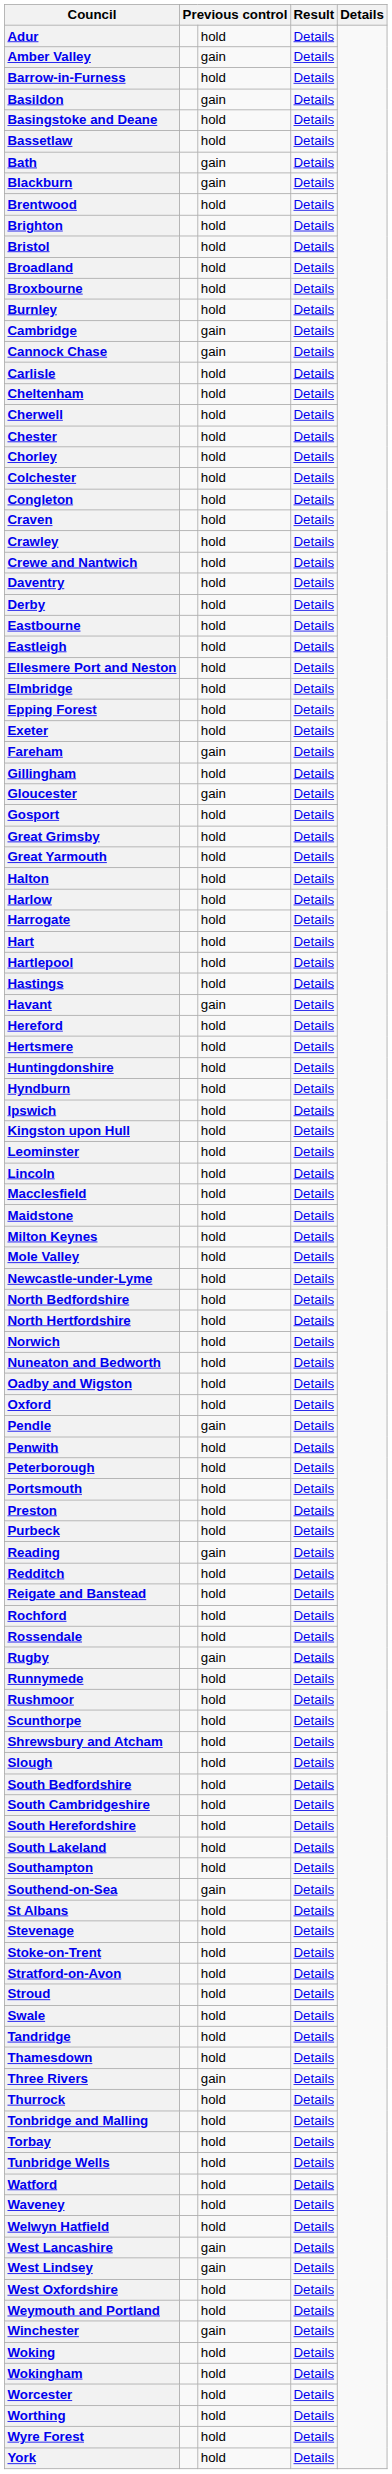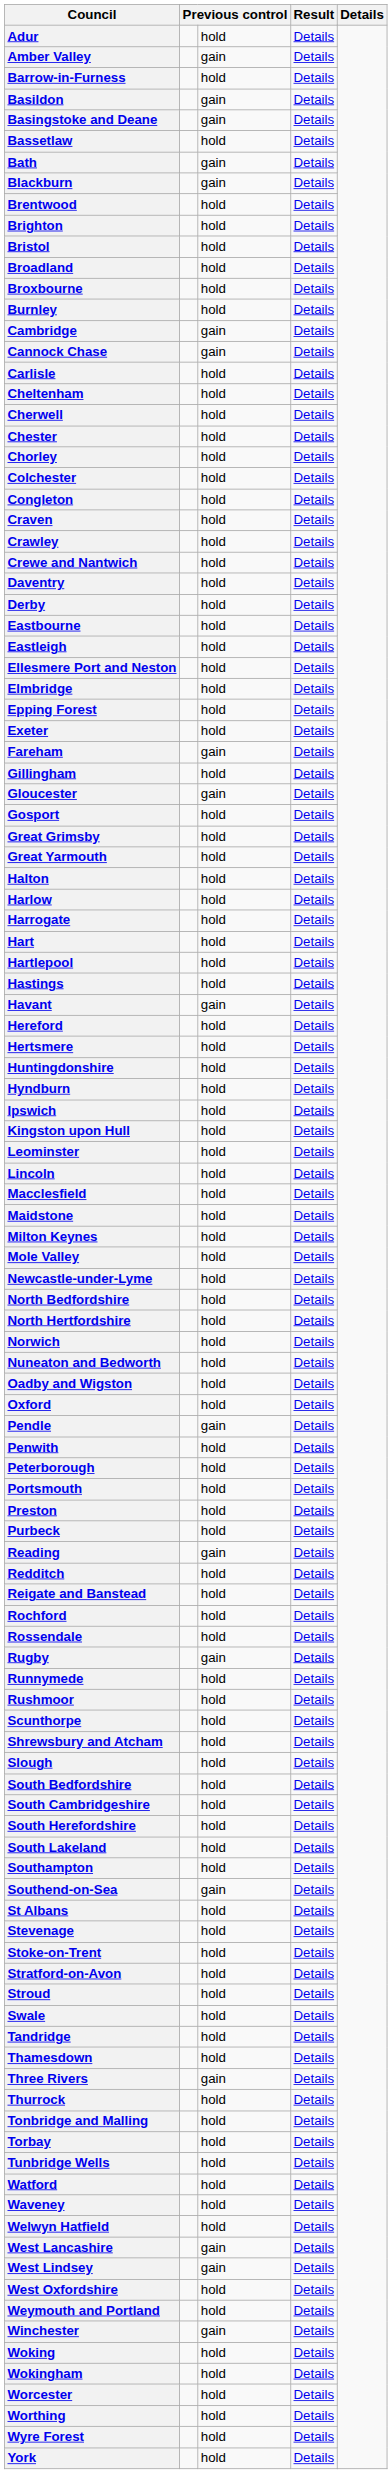 <table class="wikitable sortable" border="1">
 <tr>
 <th scope="col">Council</th>
 <th colspan=2>Previous control</th>
 <th colspan=2>Result</th>
 <th class="unsortable" scope="col">Details</th>
 </tr>
 <tr>
 <th scope="row" style="text-align: left;"><a href='#'>Adur</a></th>
 <td></td>
 <td> hold</td>
 <td><a href='#'>Details</a></td>
 </tr>
 <tr>
 <th scope="row" style="text-align: left;"><a href='#'>Amber Valley</a></th>
 <td></td>
 <td> gain</td>
 <td><a href='#'>Details</a></td>
 </tr>
 <tr>
 <th scope="row" style="text-align: left;"><a href='#'>Barrow-in-Furness</a></th>
 <td></td>
 <td> hold</td>
 <td><a href='#'>Details</a></td>
 </tr>
 <tr>
 <th scope="row" style="text-align: left;"><a href='#'>Basildon</a></th>
 <td></td>
 <td> gain</td>
 <td><a href='#'>Details</a></td>
 </tr>
 <tr>
 <th scope="row" style="text-align: left;"><a href='#'>Basingstoke and Deane</a></th>
 <td></td>
-<td> hold</td>
+<td> gain</td>
 <td><a href='#'>Details</a></td>
 </tr>
 <tr>
 <th scope="row" style="text-align: left;"><a href='#'>Bassetlaw</a></th>
 <td></td>
 <td> hold</td>
 <td><a href='#'>Details</a></td>
 </tr>
 <tr>
 <th scope="row" style="text-align: left;"><a href='#'>Bath</a></th>
 <td></td>
 <td> gain</td>
 <td><a href='#'>Details</a></td>
 </tr>
 <tr>
 <th scope="row" style="text-align: left;"><a href='#'>Blackburn</a></th>
 <td></td>
 <td> gain</td>
 <td><a href='#'>Details</a></td>
 </tr>
 <tr>
 <th scope="row" style="text-align: left;"><a href='#'>Brentwood</a></th>
 <td></td>
 <td> hold</td>
 <td><a href='#'>Details</a></td>
 </tr>
 <tr>
 <th scope="row" style="text-align: left;"><a href='#'>Brighton</a></th>
 <td></td>
 <td> hold</td>
 <td><a href='#'>Details</a></td>
 </tr>
 <tr>
 <th scope="row" style="text-align: left;"><a href='#'>Bristol</a></th>
 <td></td>
 <td> hold</td>
 <td><a href='#'>Details</a></td>
 </tr>
 <tr>
 <th scope="row" style="text-align: left;"><a href='#'>Broadland</a></th>
 <td></td>
 <td> hold</td>
 <td><a href='#'>Details</a></td>
 </tr>
 <tr>
 <th scope="row" style="text-align: left;"><a href='#'>Broxbourne</a></th>
 <td></td>
 <td> hold</td>
 <td><a href='#'>Details</a></td>
 </tr>
 <tr>
 <th scope="row" style="text-align: left;"><a href='#'>Burnley</a></th>
 <td></td>
 <td> hold</td>
 <td><a href='#'>Details</a></td>
 </tr>
 <tr>
 <th scope="row" style="text-align: left;"><a href='#'>Cambridge</a></th>
 <td></td>
 <td> gain</td>
 <td><a href='#'>Details</a></td>
 </tr>
 <tr>
 <th scope="row" style="text-align: left;"><a href='#'>Cannock Chase</a></th>
 <td></td>
 <td> gain</td>
 <td><a href='#'>Details</a></td>
 </tr>
 <tr>
 <th scope="row" style="text-align: left;"><a href='#'>Carlisle</a></th>
 <td></td>
 <td> hold</td>
 <td><a href='#'>Details</a></td>
 </tr>
 <tr>
 <th scope="row" style="text-align: left;"><a href='#'>Cheltenham</a></th>
 <td></td>
 <td> hold</td>
 <td><a href='#'>Details</a></td>
 </tr>
 <tr>
 <th scope="row" style="text-align: left;"><a href='#'>Cherwell</a></th>
 <td></td>
 <td> hold</td>
 <td><a href='#'>Details</a></td>
 </tr>
 <tr>
 <th scope="row" style="text-align: left;"><a href='#'>Chester</a></th>
 <td></td>
 <td> hold</td>
 <td><a href='#'>Details</a></td>
 </tr>
 <tr>
 <th scope="row" style="text-align: left;"><a href='#'>Chorley</a></th>
 <td></td>
 <td> hold</td>
 <td><a href='#'>Details</a></td>
 </tr>
 <tr>
 <th scope="row" style="text-align: left;"><a href='#'>Colchester</a></th>
 <td></td>
 <td> hold</td>
 <td><a href='#'>Details</a></td>
 </tr>
 <tr>
 <th scope="row" style="text-align: left;"><a href='#'>Congleton</a></th>
 <td></td>
 <td> hold</td>
 <td><a href='#'>Details</a></td>
 </tr>
 <tr>
 <th scope="row" style="text-align: left;"><a href='#'>Craven</a></th>
 <td></td>
 <td> hold</td>
 <td><a href='#'>Details</a></td>
 </tr>
 <tr>
 <th scope="row" style="text-align: left;"><a href='#'>Crawley</a></th>
 <td></td>
 <td> hold</td>
 <td><a href='#'>Details</a></td>
 </tr>
 <tr>
 <th scope="row" style="text-align: left;"><a href='#'>Crewe and Nantwich</a></th>
 <td></td>
 <td> hold</td>
 <td><a href='#'>Details</a></td>
 </tr>
 <tr>
 <th scope="row" style="text-align: left;"><a href='#'>Daventry</a></th>
 <td></td>
 <td> hold</td>
 <td><a href='#'>Details</a></td>
 </tr>
 <tr>
 <th scope="row" style="text-align: left;"><a href='#'>Derby</a></th>
 <td></td>
 <td> hold</td>
 <td><a href='#'>Details</a></td>
 </tr>
 <tr>
 <th scope="row" style="text-align: left;"><a href='#'>Eastbourne</a></th>
 <td></td>
 <td> hold</td>
 <td><a href='#'>Details</a></td>
 </tr>
 <tr>
 <th scope="row" style="text-align: left;"><a href='#'>Eastleigh</a></th>
 <td></td>
 <td> hold</td>
 <td><a href='#'>Details</a></td>
 </tr>
 <tr>
 <th scope="row" style="text-align: left;"><a href='#'>Ellesmere Port and Neston</a></th>
 <td></td>
 <td> hold</td>
 <td><a href='#'>Details</a></td>
 </tr>
 <tr>
 <th scope="row" style="text-align: left;"><a href='#'>Elmbridge</a></th>
 <td></td>
 <td> hold</td>
 <td><a href='#'>Details</a></td>
 </tr>
 <tr>
 <th scope="row" style="text-align: left;"><a href='#'>Epping Forest</a></th>
 <td></td>
 <td> hold</td>
 <td><a href='#'>Details</a></td>
 </tr>
 <tr>
 <th scope="row" style="text-align: left;"><a href='#'>Exeter</a></th>
 <td></td>
 <td> hold</td>
 <td><a href='#'>Details</a></td>
 </tr>
 <tr>
 <th scope="row" style="text-align: left;"><a href='#'>Fareham</a></th>
 <td></td>
 <td> gain</td>
 <td><a href='#'>Details</a></td>
 </tr>
 <tr>
 <th scope="row" style="text-align: left;"><a href='#'>Gillingham</a></th>
 <td></td>
 <td> hold</td>
 <td><a href='#'>Details</a></td>
 </tr>
 <tr>
 <th scope="row" style="text-align: left;"><a href='#'>Gloucester</a></th>
 <td></td>
 <td> gain</td>
 <td><a href='#'>Details</a></td>
 </tr>
 <tr>
 <th scope="row" style="text-align: left;"><a href='#'>Gosport</a></th>
 <td></td>
 <td> hold</td>
 <td><a href='#'>Details</a></td>
 </tr>
 <tr>
 <th scope="row" style="text-align: left;"><a href='#'>Great Grimsby</a></th>
 <td></td>
 <td> hold</td>
 <td><a href='#'>Details</a></td>
 </tr>
 <tr>
 <th scope="row" style="text-align: left;"><a href='#'>Great Yarmouth</a></th>
 <td></td>
 <td> hold</td>
 <td><a href='#'>Details</a></td>
 </tr>
 <tr>
 <th scope="row" style="text-align: left;"><a href='#'>Halton</a></th>
 <td></td>
 <td> hold</td>
 <td><a href='#'>Details</a></td>
 </tr>
 <tr>
 <th scope="row" style="text-align: left;"><a href='#'>Harlow</a></th>
 <td></td>
 <td> hold</td>
 <td><a href='#'>Details</a></td>
 </tr>
 <tr>
 <th scope="row" style="text-align: left;"><a href='#'>Harrogate</a></th>
 <td></td>
 <td> hold</td>
 <td><a href='#'>Details</a></td>
 </tr>
 <tr>
 <th scope="row" style="text-align: left;"><a href='#'>Hart</a></th>
 <td></td>
 <td> hold</td>
 <td><a href='#'>Details</a></td>
 </tr>
 <tr>
 <th scope="row" style="text-align: left;"><a href='#'>Hartlepool</a></th>
 <td></td>
 <td> hold</td>
 <td><a href='#'>Details</a></td>
 </tr>
 <tr>
 <th scope="row" style="text-align: left;"><a href='#'>Hastings</a></th>
 <td></td>
 <td> hold</td>
 <td><a href='#'>Details</a></td>
 </tr>
 <tr>
 <th scope="row" style="text-align: left;"><a href='#'>Havant</a></th>
 <td></td>
 <td> gain</td>
 <td><a href='#'>Details</a></td>
 </tr>
 <tr>
 <th scope="row" style="text-align: left;"><a href='#'>Hereford</a></th>
 <td></td>
 <td> hold</td>
 <td><a href='#'>Details</a></td>
 </tr>
 <tr>
 <th scope="row" style="text-align: left;"><a href='#'>Hertsmere</a></th>
 <td></td>
 <td> hold</td>
 <td><a href='#'>Details</a></td>
 </tr>
 <tr>
 <th scope="row" style="text-align: left;"><a href='#'>Huntingdonshire</a></th>
 <td></td>
 <td> hold</td>
 <td><a href='#'>Details</a></td>
 </tr>
 <tr>
 <th scope="row" style="text-align: left;"><a href='#'>Hyndburn</a></th>
 <td></td>
 <td> hold</td>
 <td><a href='#'>Details</a></td>
 </tr>
 <tr>
 <th scope="row" style="text-align: left;"><a href='#'>Ipswich</a></th>
 <td></td>
 <td> hold</td>
 <td><a href='#'>Details</a></td>
 </tr>
 <tr>
 <th scope="row" style="text-align: left;"><a href='#'>Kingston upon Hull</a></th>
 <td></td>
 <td> hold</td>
 <td><a href='#'>Details</a></td>
 </tr>
 <tr>
 <th scope="row" style="text-align: left;"><a href='#'>Leominster</a></th>
 <td></td>
 <td> hold</td>
 <td><a href='#'>Details</a></td>
 </tr>
 <tr>
 <th scope="row" style="text-align: left;"><a href='#'>Lincoln</a></th>
 <td></td>
 <td> hold</td>
 <td><a href='#'>Details</a></td>
 </tr>
 <tr>
 <th scope="row" style="text-align: left;"><a href='#'>Macclesfield</a></th>
 <td></td>
 <td> hold</td>
 <td><a href='#'>Details</a></td>
 </tr>
 <tr>
 <th scope="row" style="text-align: left;"><a href='#'>Maidstone</a></th>
 <td></td>
 <td> hold</td>
 <td><a href='#'>Details</a></td>
 </tr>
 <tr>
 <th scope="row" style="text-align: left;"><a href='#'>Milton Keynes</a></th>
 <td></td>
 <td> hold</td>
 <td><a href='#'>Details</a></td>
 </tr>
 <tr>
 <th scope="row" style="text-align: left;"><a href='#'>Mole Valley</a></th>
 <td></td>
 <td> hold</td>
 <td><a href='#'>Details</a></td>
 </tr>
 <tr>
 <th scope="row" style="text-align: left;"><a href='#'>Newcastle-under-Lyme</a></th>
 <td></td>
 <td> hold</td>
 <td><a href='#'>Details</a></td>
 </tr>
 <tr>
 <th scope="row" style="text-align: left;"><a href='#'>North Bedfordshire</a></th>
 <td></td>
 <td> hold</td>
 <td><a href='#'>Details</a></td>
 </tr>
 <tr>
 <th scope="row" style="text-align: left;"><a href='#'>North Hertfordshire</a></th>
 <td></td>
 <td> hold</td>
 <td><a href='#'>Details</a></td>
 </tr>
 <tr>
 <th scope="row" style="text-align: left;"><a href='#'>Norwich</a></th>
 <td></td>
 <td> hold</td>
 <td><a href='#'>Details</a></td>
 </tr>
 <tr>
 <th scope="row" style="text-align: left;"><a href='#'>Nuneaton and Bedworth</a></th>
 <td></td>
 <td> hold</td>
 <td><a href='#'>Details</a></td>
 </tr>
 <tr>
 <th scope="row" style="text-align: left;"><a href='#'>Oadby and Wigston</a></th>
 <td></td>
 <td> hold</td>
 <td><a href='#'>Details</a></td>
 </tr>
 <tr>
 <th scope="row" style="text-align: left;"><a href='#'>Oxford</a></th>
 <td></td>
 <td> hold</td>
 <td><a href='#'>Details</a></td>
 </tr>
 <tr>
 <th scope="row" style="text-align: left;"><a href='#'>Pendle</a></th>
 <td></td>
 <td> gain</td>
 <td><a href='#'>Details</a></td>
 </tr>
 <tr>
 <th scope="row" style="text-align: left;"><a href='#'>Penwith</a></th>
 <td></td>
 <td> hold</td>
 <td><a href='#'>Details</a></td>
 </tr>
 <tr>
 <th scope="row" style="text-align: left;"><a href='#'>Peterborough</a></th>
 <td></td>
 <td> hold</td>
 <td><a href='#'>Details</a></td>
 </tr>
 <tr>
 <th scope="row" style="text-align: left;"><a href='#'>Portsmouth</a></th>
 <td></td>
 <td> hold</td>
 <td><a href='#'>Details</a></td>
 </tr>
 <tr>
 <th scope="row" style="text-align: left;"><a href='#'>Preston</a></th>
 <td></td>
 <td> hold</td>
 <td><a href='#'>Details</a></td>
 </tr>
 <tr>
 <th scope="row" style="text-align: left;"><a href='#'>Purbeck</a></th>
 <td></td>
 <td> hold</td>
 <td><a href='#'>Details</a></td>
 </tr>
 <tr>
 <th scope="row" style="text-align: left;"><a href='#'>Reading</a></th>
 <td></td>
 <td> gain</td>
 <td><a href='#'>Details</a></td>
 </tr>
 <tr>
 <th scope="row" style="text-align: left;"><a href='#'>Redditch</a></th>
 <td></td>
 <td> hold</td>
 <td><a href='#'>Details</a></td>
 </tr>
 <tr>
 <th scope="row" style="text-align: left;"><a href='#'>Reigate and Banstead</a></th>
 <td></td>
 <td> hold</td>
 <td><a href='#'>Details</a></td>
 </tr>
 <tr>
 <th scope="row" style="text-align: left;"><a href='#'>Rochford</a></th>
 <td></td>
 <td> hold</td>
 <td><a href='#'>Details</a></td>
 </tr>
 <tr>
 <th scope="row" style="text-align: left;"><a href='#'>Rossendale</a></th>
 <td></td>
 <td> hold</td>
 <td><a href='#'>Details</a></td>
 </tr>
 <tr>
 <th scope="row" style="text-align: left;"><a href='#'>Rugby</a></th>
 <td></td>
 <td> gain</td>
 <td><a href='#'>Details</a></td>
 </tr>
 <tr>
 <th scope="row" style="text-align: left;"><a href='#'>Runnymede</a></th>
 <td></td>
 <td> hold</td>
 <td><a href='#'>Details</a></td>
 </tr>
 <tr>
 <th scope="row" style="text-align: left;"><a href='#'>Rushmoor</a></th>
 <td></td>
 <td> hold</td>
 <td><a href='#'>Details</a></td>
 </tr>
 <tr>
 <th scope="row" style="text-align: left;"><a href='#'>Scunthorpe</a></th>
 <td></td>
 <td> hold</td>
 <td><a href='#'>Details</a></td>
 </tr>
 <tr>
 <th scope="row" style="text-align: left;"><a href='#'>Shrewsbury and Atcham</a></th>
 <td></td>
 <td> hold</td>
 <td><a href='#'>Details</a></td>
 </tr>
 <tr>
 <th scope="row" style="text-align: left;"><a href='#'>Slough</a></th>
 <td></td>
 <td> hold</td>
 <td><a href='#'>Details</a></td>
 </tr>
 <tr>
 <th scope="row" style="text-align: left;"><a href='#'>South Bedfordshire</a></th>
 <td></td>
 <td> hold</td>
 <td><a href='#'>Details</a></td>
 </tr>
 <tr>
 <th scope="row" style="text-align: left;"><a href='#'>South Cambridgeshire</a></th>
 <td></td>
 <td> hold</td>
 <td><a href='#'>Details</a></td>
 </tr>
 <tr>
 <th scope="row" style="text-align: left;"><a href='#'>South Herefordshire</a></th>
 <td></td>
 <td> hold</td>
 <td><a href='#'>Details</a></td>
 </tr>
 <tr>
 <th scope="row" style="text-align: left;"><a href='#'>South Lakeland</a></th>
 <td></td>
 <td> hold</td>
 <td><a href='#'>Details</a></td>
 </tr>
 <tr>
 <th scope="row" style="text-align: left;"><a href='#'>Southampton</a></th>
 <td></td>
 <td> hold</td>
 <td><a href='#'>Details</a></td>
 </tr>
 <tr>
 <th scope="row" style="text-align: left;"><a href='#'>Southend-on-Sea</a></th>
 <td></td>
 <td> gain</td>
 <td><a href='#'>Details</a></td>
 </tr>
 <tr>
 <th scope="row" style="text-align: left;"><a href='#'>St Albans</a></th>
 <td></td>
 <td> hold</td>
 <td><a href='#'>Details</a></td>
 </tr>
 <tr>
 <th scope="row" style="text-align: left;"><a href='#'>Stevenage</a></th>
 <td></td>
 <td> hold</td>
 <td><a href='#'>Details</a></td>
 </tr>
 <tr>
 <th scope="row" style="text-align: left;"><a href='#'>Stoke-on-Trent</a></th>
 <td></td>
 <td> hold</td>
 <td><a href='#'>Details</a></td>
 </tr>
 <tr>
 <th scope="row" style="text-align: left;"><a href='#'>Stratford-on-Avon</a></th>
 <td></td>
 <td> hold</td>
 <td><a href='#'>Details</a></td>
 </tr>
 <tr>
 <th scope="row" style="text-align: left;"><a href='#'>Stroud</a></th>
 <td></td>
 <td> hold</td>
 <td><a href='#'>Details</a></td>
 </tr>
 <tr>
 <th scope="row" style="text-align: left;"><a href='#'>Swale</a></th>
 <td></td>
 <td> hold</td>
 <td><a href='#'>Details</a></td>
 </tr>
 <tr>
 <th scope="row" style="text-align: left;"><a href='#'>Tandridge</a></th>
 <td></td>
 <td> hold</td>
 <td><a href='#'>Details</a></td>
 </tr>
 <tr>
 <th scope="row" style="text-align: left;"><a href='#'>Thamesdown</a></th>
 <td></td>
 <td> hold</td>
 <td><a href='#'>Details</a></td>
 </tr>
 <tr>
 <th scope="row" style="text-align: left;"><a href='#'>Three Rivers</a></th>
 <td></td>
 <td> gain</td>
 <td><a href='#'>Details</a></td>
 </tr>
 <tr>
 <th scope="row" style="text-align: left;"><a href='#'>Thurrock</a></th>
 <td></td>
 <td> hold</td>
 <td><a href='#'>Details</a></td>
 </tr>
 <tr>
 <th scope="row" style="text-align: left;"><a href='#'>Tonbridge and Malling</a></th>
 <td></td>
 <td> hold</td>
 <td><a href='#'>Details</a></td>
 </tr>
 <tr>
 <th scope="row" style="text-align: left;"><a href='#'>Torbay</a></th>
 <td></td>
 <td> hold</td>
 <td><a href='#'>Details</a></td>
 </tr>
 <tr>
 <th scope="row" style="text-align: left;"><a href='#'>Tunbridge Wells</a></th>
 <td></td>
 <td> hold</td>
 <td><a href='#'>Details</a></td>
 </tr>
 <tr>
 <th scope="row" style="text-align: left;"><a href='#'>Watford</a></th>
 <td></td>
 <td> hold</td>
 <td><a href='#'>Details</a></td>
 </tr>
 <tr>
 <th scope="row" style="text-align: left;"><a href='#'>Waveney</a></th>
 <td></td>
 <td> hold</td>
 <td><a href='#'>Details</a></td>
 </tr>
 <tr>
 <th scope="row" style="text-align: left;"><a href='#'>Welwyn Hatfield</a></th>
 <td></td>
 <td> hold</td>
 <td><a href='#'>Details</a></td>
 </tr>
 <tr>
 <th scope="row" style="text-align: left;"><a href='#'>West Lancashire</a></th>
 <td></td>
 <td> gain</td>
 <td><a href='#'>Details</a></td>
 </tr>
 <tr>
 <th scope="row" style="text-align: left;"><a href='#'>West Lindsey</a></th>
 <td></td>
 <td> gain</td>
 <td><a href='#'>Details</a></td>
 </tr>
 <tr>
 <th scope="row" style="text-align: left;"><a href='#'>West Oxfordshire</a></th>
 <td></td>
 <td> hold</td>
 <td><a href='#'>Details</a></td>
 </tr>
 <tr>
 <th scope="row" style="text-align: left;"><a href='#'>Weymouth and Portland</a></th>
 <td></td>
 <td> hold</td>
 <td><a href='#'>Details</a></td>
 </tr>
 <tr>
 <th scope="row" style="text-align: left;"><a href='#'>Winchester</a></th>
 <td></td>
 <td> gain</td>
 <td><a href='#'>Details</a></td>
 </tr>
 <tr>
 <th scope="row" style="text-align: left;"><a href='#'>Woking</a></th>
 <td></td>
 <td> hold</td>
 <td><a href='#'>Details</a></td>
 </tr>
 <tr>
 <th scope="row" style="text-align: left;"><a href='#'>Wokingham</a></th>
 <td></td>
 <td> hold</td>
 <td><a href='#'>Details</a></td>
 </tr>
 <tr>
 <th scope="row" style="text-align: left;"><a href='#'>Worcester</a></th>
 <td></td>
 <td> hold</td>
 <td><a href='#'>Details</a></td>
 </tr>
 <tr>
 <th scope="row" style="text-align: left;"><a href='#'>Worthing</a></th>
 <td></td>
 <td> hold</td>
 <td><a href='#'>Details</a></td>
 </tr>
 <tr>
 <th scope="row" style="text-align: left;"><a href='#'>Wyre Forest</a></th>
 <td></td>
 <td> hold</td>
 <td><a href='#'>Details</a></td>
 </tr>
 <tr>
 <th scope="row" style="text-align: left;"><a href='#'>York</a></th>
 <td></td>
 <td> hold</td>
 <td><a href='#'>Details</a></td>
 </tr>
 </table>
